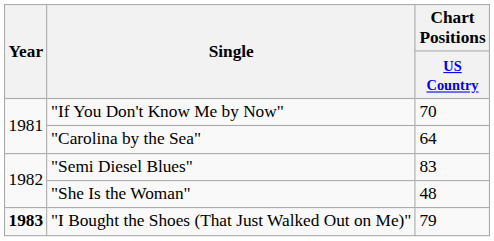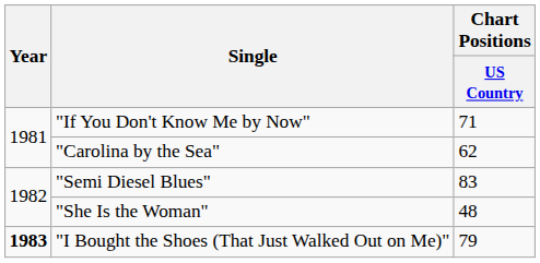 <table class="wikitable">
 <tr>
 <th rowspan="2">Year</th>
 <th rowspan="2">Single</th>
 <th colspan="1">Chart Positions</th>
 </tr>
 <tr>
 <th width="50"><small><a href='#'>US Country</a></small></th>
 </tr>
 <tr>
 <td rowspan=2>1981</td>
 <td>"If You Don't Know Me by Now"</td>
-<td>70</td>
+<td>71</td>
 </tr>
 <tr>
 <td>"Carolina by the Sea"</td>
-<td>64</td>
+<td>62</td>
 </tr>
 <tr>
 <td rowspan=2>1982</td>
 <td>"Semi Diesel Blues"</td>
 <td>83</td>
 </tr>
 <tr>
 <td>"She Is the Woman"</td>
 <td>48</td>
 </tr>
 <tr>
 <td><strong>1983</strong></td>
 <td>"I Bought the Shoes (That Just Walked Out on Me)"</td>
 <td>79</td>
 </tr>
 </table>
